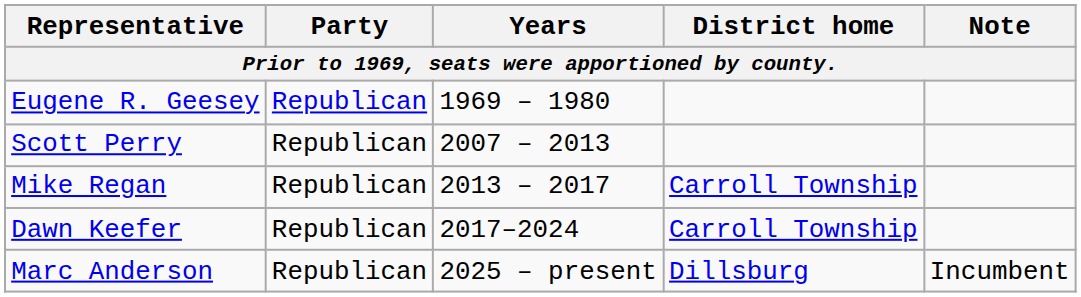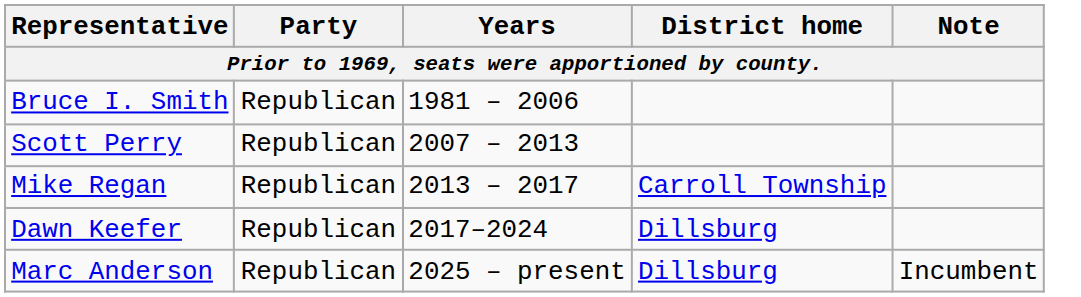 <table class=wikitable>
 <tr valign=bottom>
 <th>Representative</th>
 <th>Party</th>
 <th>Years</th>
 <th>District home</th>
 <th>Note</th>
 </tr>
 <tr>
 <th colspan=5 style="font-size: 80%;"><em>Prior to 1969, seats were apportioned by county.</em></th>
 </tr>
 <tr>
-<td><a href='#'>Eugene R. Geesey</a></td>
-<td><a href='#'>Republican</a></td>
-<td>1969 – 1980</td>
+<td><a href='#'>Bruce I. Smith</a></td>
+<td>Republican</td>
+<td>1981 – 2006</td>
 <td></td>
 <td></td>
 </tr>
 <tr>
 <td><a href='#'>Scott Perry</a></td>
 <td>Republican</td>
 <td>2007 – 2013</td>
 <td></td>
 <td></td>
 </tr>
 <tr>
 <td><a href='#'>Mike Regan</a></td>
 <td>Republican</td>
 <td>2013 – 2017</td>
 <td><a href='#'>Carroll Township</a></td>
 <td></td>
 </tr>
 <tr>
 <td><a href='#'>Dawn Keefer</a></td>
 <td>Republican</td>
 <td>2017–2024</td>
-<td><a href='#'> Carroll Township</a></td>
+<td><a href='#'>Dillsburg</a></td>
 <td></td>
 </tr>
 <tr>
 <td><a href='#'> Marc Anderson</a></td>
 <td>Republican</td>
 <td>2025 – present</td>
 <td><a href='#'>Dillsburg</a></td>
 <td>Incumbent</td>
 </tr>
 </table>
